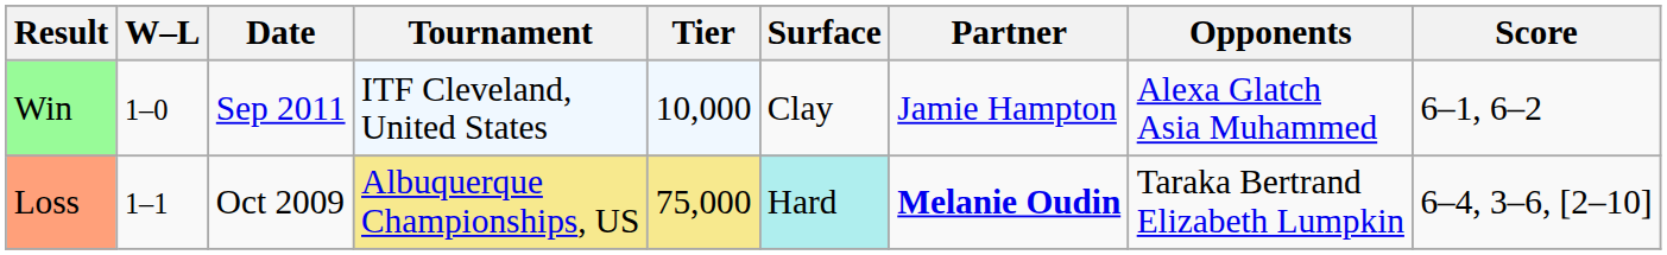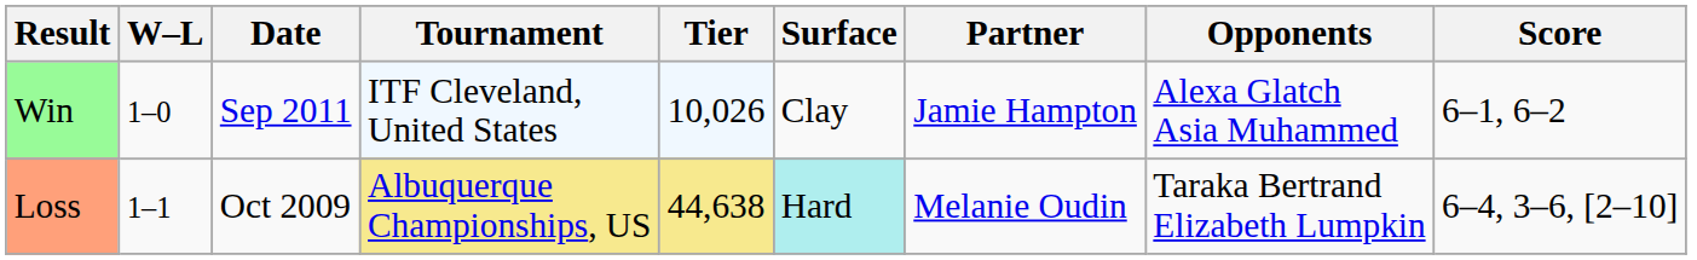 <table class="sortable wikitable">
 <tr>
 <th>Result</th>
 <th class="unsortable">W–L</th>
 <th>Date</th>
 <th>Tournament</th>
 <th>Tier</th>
 <th>Surface</th>
 <th>Partner</th>
 <th>Opponents</th>
 <th class="unsortable">Score</th>
 </tr>
 <tr>
 <td style="background:#98fb98;">Win</td>
 <td><small>1–0</small></td>
 <td><a href='#'>Sep 2011</a></td>
 <td style="background:#f0f8ff;">ITF Cleveland,<br> United States</td>
-<td style="background:#f0f8ff;">10,000</td>
+<td style="background:#f0f8ff;">10,026</td>
 <td>Clay</td>
 <td> <a href='#'>Jamie Hampton</a></td>
 <td> <a href='#'>Alexa Glatch</a> <br>  <a href='#'>Asia Muhammed</a></td>
 <td>6–1, 6–2</td>
 </tr>
 <tr>
 <td style="background:#ffa07a;">Loss</td>
 <td><small>1–1</small></td>
 <td>Oct 2009</td>
 <td style="background:#f7e98e;"><a href='#'>Albuquerque<br> Championships</a>, US</td>
-<td style="background:#f7e98e;">75,000</td>
+<td style="background:#f7e98e;">44,638</td>
 <td style="background: paleturquoise;">Hard</td>
-<td><strong> <a href='#'>Melanie Oudin</a></strong></td>
+<td> <a href='#'>Melanie Oudin</a></td>
 <td> Taraka Bertrand <br>  <a href='#'>Elizabeth Lumpkin</a></td>
 <td>6–4, 3–6, [2–10]</td>
 </tr>
 </table>
